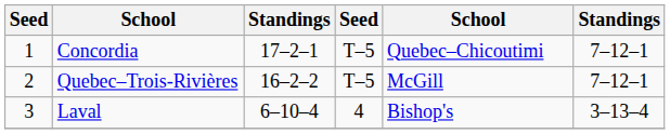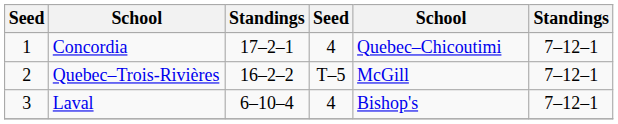 <table class="wikitable">
 <tr>
 <th>Seed</th>
 <th style="width:150px">School</th>
 <th>Standings</th>
 <th>Seed</th>
 <th style="width:150px">School</th>
 <th>Standings</th>
 </tr>
 <tr>
 <td align=center>1</td>
 <td><a href='#'>Concordia</a></td>
 <td align=center>17–2–1</td>
-<td align=center>T–5</td>
+<td align=center>4</td>
 <td><a href='#'>Quebec–Chicoutimi</a></td>
 <td align=center>7–12–1</td>
 </tr>
 <tr>
 <td align=center>2</td>
 <td><a href='#'>Quebec–Trois-Rivières</a></td>
 <td align=center>16–2–2</td>
 <td align=center>T–5</td>
 <td><a href='#'>McGill</a></td>
 <td align=center>7–12–1</td>
 </tr>
 <tr>
 <td align=center>3</td>
 <td><a href='#'>Laval</a></td>
 <td align=center>6–10–4</td>
 <td align=center>4</td>
 <td><a href='#'>Bishop's</a></td>
-<td align=center>3–13–4</td>
+<td align=center>7–12–1</td>
 </tr>
 <tr>
 </tr>
 </table>
